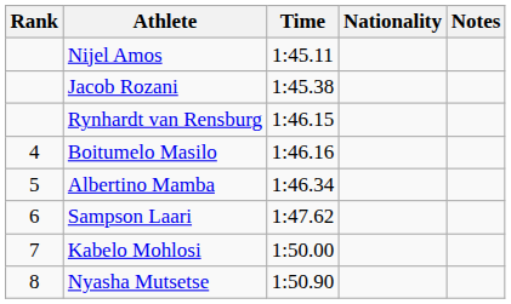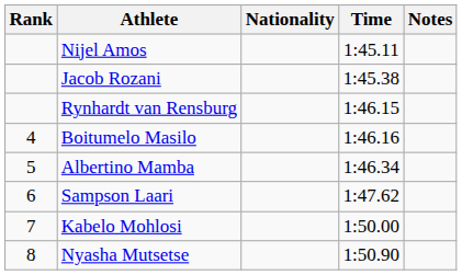 <table class="wikitable sortable" style="text-align:center">
 <tr>
 <th>Rank</th>
 <th>Athlete</th>
+<th>Nationality</th>
 <th>Time</th>
-<th>Nationality</th>
 <th>Notes</th>
 </tr>
 <tr>
 <td></td>
 <td align="left"><a href='#'>Nijel Amos</a></td>
+<td align=left></td>
 <td>1:45.11</td>
-<td align=left></td>
 <td></td>
 </tr>
 <tr>
 <td></td>
 <td align="left"><a href='#'>Jacob Rozani</a></td>
+<td align=left></td>
 <td>1:45.38</td>
-<td align=left></td>
 <td></td>
 </tr>
 <tr>
 <td></td>
 <td align="left"><a href='#'>Rynhardt van Rensburg</a></td>
+<td align=left></td>
 <td>1:46.15</td>
-<td align=left></td>
 <td></td>
 </tr>
 <tr>
 <td>4</td>
 <td align="left"><a href='#'>Boitumelo Masilo</a></td>
+<td align=left></td>
 <td>1:46.16</td>
-<td align=left></td>
 <td></td>
 </tr>
 <tr>
 <td>5</td>
 <td align="left"><a href='#'>Albertino Mamba</a></td>
+<td align=left></td>
 <td>1:46.34</td>
-<td align=left></td>
 <td></td>
 </tr>
 <tr>
 <td>6</td>
 <td align="left"><a href='#'>Sampson Laari</a></td>
+<td align=left></td>
 <td>1:47.62</td>
-<td align=left></td>
 <td></td>
 </tr>
 <tr>
 <td>7</td>
 <td align="left"><a href='#'>Kabelo Mohlosi</a></td>
+<td align=left></td>
 <td>1:50.00</td>
-<td align=left></td>
 <td></td>
 </tr>
 <tr>
 <td>8</td>
 <td align="left"><a href='#'>Nyasha Mutsetse</a></td>
+<td align=left></td>
 <td>1:50.90</td>
-<td align=left></td>
 <td></td>
 </tr>
 </table>
